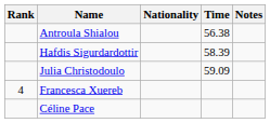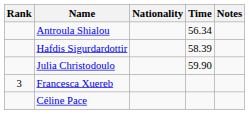 <table class="wikitable sortable" style="text-align:center; font-size:95%">
 <tr>
 <th>Rank</th>
 <th>Name</th>
 <th>Nationality</th>
 <th>Time</th>
 <th>Notes</th>
 </tr>
 <tr>
 <td></td>
 <td align=left><a href='#'>Antroula Shialou</a></td>
 <td align=left></td>
-<td>56.38</td>
+<td>56.34</td>
 <td></td>
 </tr>
 <tr>
 <td></td>
 <td align=left><a href='#'>Hafdis Sigurdardottir</a></td>
 <td align=left></td>
 <td>58.39</td>
 <td></td>
 </tr>
 <tr>
 <td></td>
 <td align=left><a href='#'>Julia Christodoulo</a></td>
 <td align=left></td>
-<td>59.09</td>
+<td>59.90</td>
 <td></td>
 </tr>
 <tr>
-<td>4</td>
+<td>3</td>
 <td align=left><a href='#'>Francesca Xuereb</a></td>
 <td align=left></td>
 <td></td>
 <td></td>
 </tr>
 <tr>
 <td></td>
 <td align=left><a href='#'>Céline Pace</a></td>
 <td align=left></td>
 <td></td>
 <td></td>
 </tr>
 </table>
